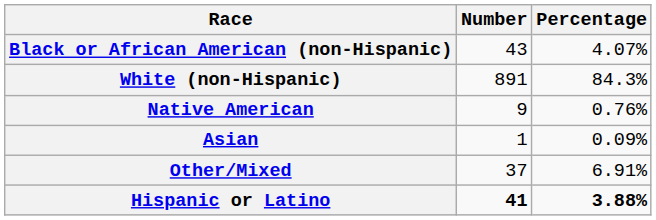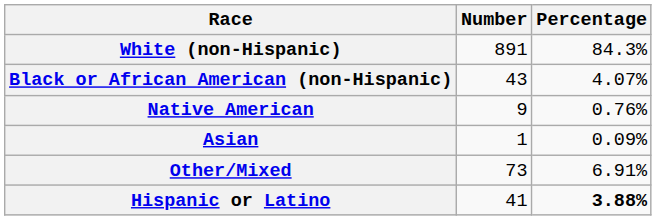 <table class="wikitable" style="text-align:right">
 <tr>
 <th scope="col">Race</th>
 <th scope="col">Number</th>
 <th scope="col">Percentage</th>
 </tr>
 <tr>
+<th scope="row"><a href='#'>White</a> (non-Hispanic)</th>
+<td>891</td>
+<td>84.3%</td>
+</tr>
+<tr>
 <th scope="row"><a href='#'>Black or African American</a> (non-Hispanic)</th>
 <td>43</td>
 <td>4.07%</td>
-</tr>
-<tr>
-<th scope="row"><a href='#'>White</a> (non-Hispanic)</th>
-<td>891</td>
-<td>84.3%</td>
 </tr>
 <tr>
 <th scope="row"><a href='#'>Native American</a></th>
 <td>9</td>
 <td>0.76%</td>
 </tr>
 <tr>
 <th scope="row"><a href='#'>Asian</a></th>
 <td>1</td>
 <td>0.09%</td>
 </tr>
 <tr>
 <th scope="row"><a href='#'>Other/Mixed</a></th>
-<td>37</td>
+<td>73</td>
 <td>6.91%</td>
 </tr>
 <tr>
 <th scope="row"><a href='#'>Hispanic</a> or <a href='#'>Latino</a></th>
-<td><strong>41</strong></td>
+<td>41</td>
 <td><strong>3.88%</strong></td>
 </tr>
 </table>
